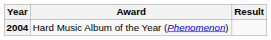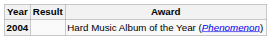 <table class="wikitable">
 <tr>
 <th style="width:10%;">Year</th>
+<th>Result</th>
 <th>Award</th>
-<th>Result</th>
 </tr>
 <tr>
 <th>2004</th>
+<td></td>
 <td>Hard Music Album of the Year (<em><a href='#'>Phenomenon</a></em>)</td>
-<td></td>
 </tr>
 </table>
